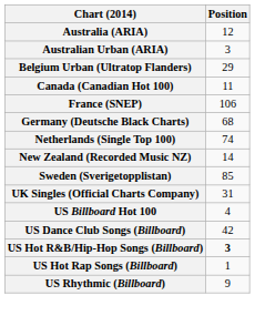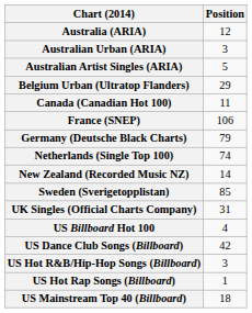 <table class="wikitable plainrowheaders sortable" style="text-align:center">
 <tr>
 <th scope="col">Chart (2014)</th>
 <th scope="col">Position</th>
 </tr>
 <tr>
 <th scope=row>Australia (ARIA)</th>
 <td align=center>12</td>
 </tr>
 <tr>
 <th scope="row">Australian Urban (ARIA)</th>
 <td style="text-align:center;">3</td>
+</tr>
+<tr>
+<th scope="row">Australian Artist Singles (ARIA)</th>
+<td style="text-align:center;">5</td>
 </tr>
 <tr>
 <th scope="row">Belgium Urban (Ultratop Flanders)</th>
 <td style="text-align:center;">29</td>
 </tr>
 <tr>
 <th scope="row">Canada (Canadian Hot 100)</th>
 <td style="text-align:center;">11</td>
 </tr>
 <tr>
 <th scope="row">France (SNEP)</th>
 <td style="text-align:center;">106</td>
 </tr>
 <tr>
 <th scope="row">Germany (Deutsche Black Charts)</th>
-<td style="text-align:center;">68</td>
+<td style="text-align:center;">79</td>
 </tr>
 <tr>
 <th scope="row">Netherlands (Single Top 100)</th>
 <td style="text-align:center;">74</td>
 </tr>
 <tr>
 <th scope="row">New Zealand (Recorded Music NZ)</th>
 <td style="text-align:center;">14</td>
 </tr>
 <tr>
 <th scope="row">Sweden (Sverigetopplistan)</th>
 <td style="text-align:center;">85</td>
 </tr>
 <tr>
 <th scope="row">UK Singles (Official Charts Company)</th>
 <td style="text-align:center;">31</td>
 </tr>
 <tr>
 <th scope="row">US <em>Billboard</em> Hot 100</th>
 <td style="text-align:center;">4</td>
 </tr>
 <tr>
 <th scope="row">US Dance Club Songs (<em>Billboard</em>)</th>
 <td style="text-align:center;">42</td>
 </tr>
 <tr>
 <th scope="row">US Hot R&B/Hip-Hop Songs (<em>Billboard</em>)</th>
-<td style="text-align:center;"><strong>3</strong></td>
+<td style="text-align:center;">3</td>
 </tr>
 <tr>
 <th scope="row">US Hot Rap Songs (<em>Billboard</em>)</th>
 <td style="text-align:center;">1</td>
 </tr>
 <tr>
-<th scope="row">US Rhythmic (<em>Billboard</em>)</th>
-<td style="text-align:center;">9</td>
+<th scope="row">US Mainstream Top 40 (<em>Billboard</em>)</th>
+<td style="text-align:center;">18</td>
 </tr>
 </table>
